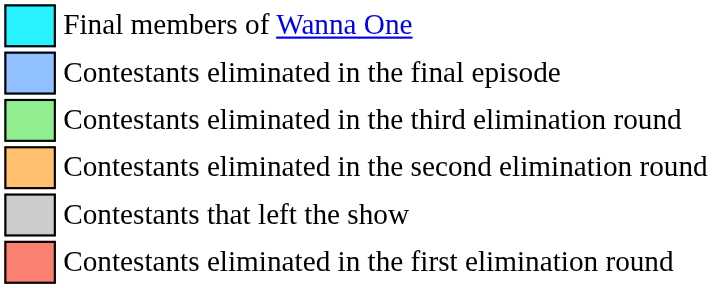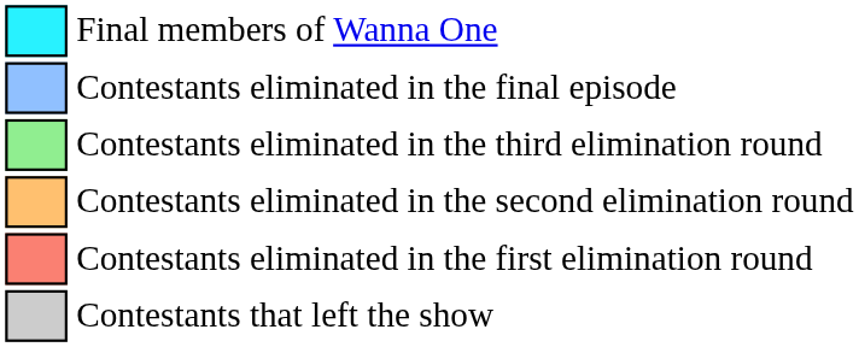 <table class="toccolours" style="font-size: 85%; white-space: nowrap;">
 <tr>
 <td style="background:#28F2FF; border: 1px solid black;">      </td>
 <td>Final members of <a href='#'>Wanna One</a></td>
 </tr>
 <tr>
 <td style="background:#90C0FF; border: 1px solid black;">      </td>
 <td>Contestants eliminated in the final episode</td>
 </tr>
 <tr>
 <td style="background:#90EE90; border: 1px solid black;">      </td>
 <td>Contestants eliminated in the third elimination round</td>
 </tr>
 <tr>
 <td style="background:#FFC06F; border: 1px solid black;">      </td>
 <td>Contestants eliminated in the second elimination round</td>
 </tr>
 <tr>
+<td style="background:salmon; border: 1px solid black;">      </td>
+<td>Contestants eliminated in the first elimination round</td>
+</tr>
+<tr>
 <td style="background:#CCCCCC; border: 1px solid black;">      </td>
 <td>Contestants that left the show</td>
 </tr>
-<tr>
-<td style="background:salmon; border: 1px solid black;">      </td>
-<td>Contestants eliminated in the first elimination round</td>
-</tr>
 </table>
